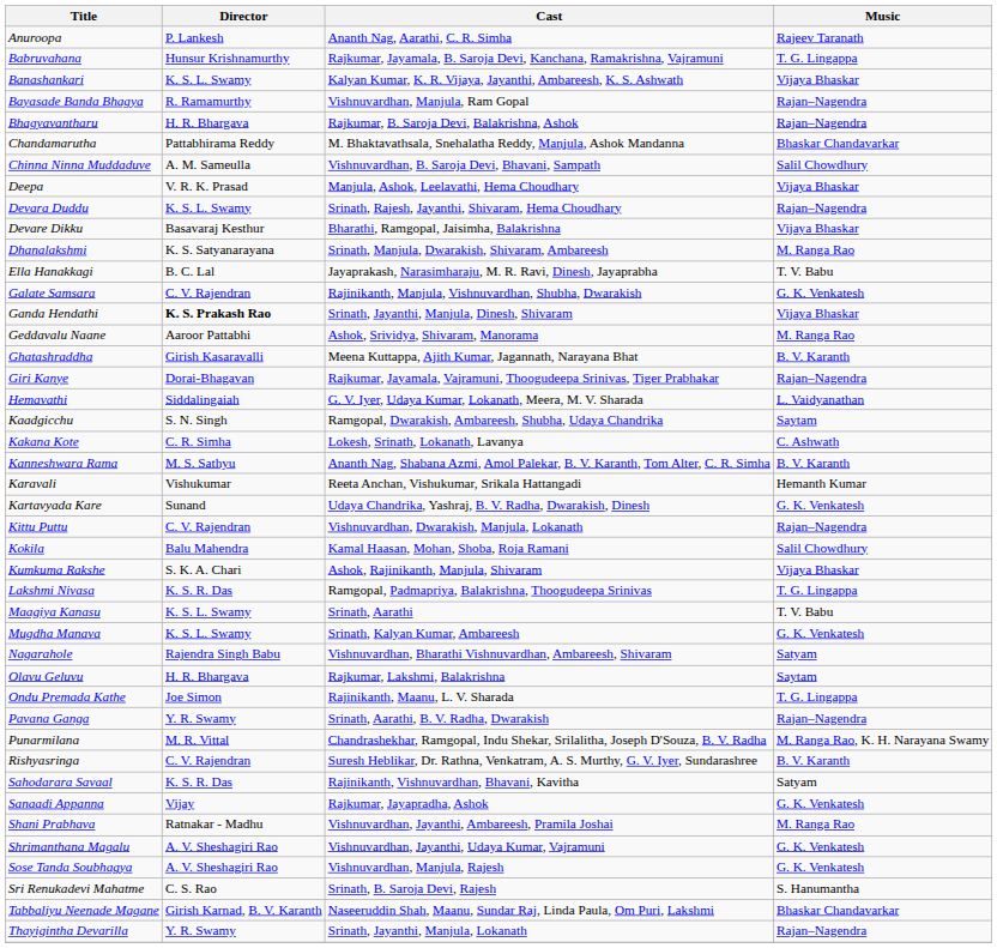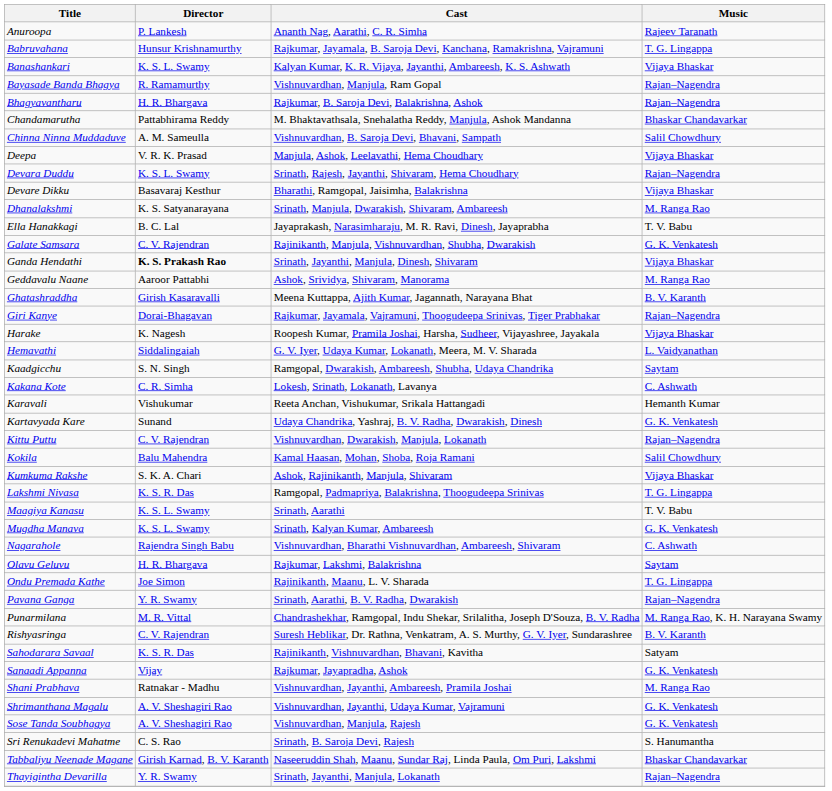 <table class="wikitable">
 <tr>
 <th>Title</th>
 <th>Director</th>
 <th>Cast</th>
 <th>Music</th>
 </tr>
 <tr>
 <td><em>Anuroopa</em></td>
 <td><a href='#'>P. Lankesh</a></td>
 <td><a href='#'>Ananth Nag</a>, <a href='#'>Aarathi</a>, <a href='#'>C. R. Simha</a></td>
 <td><a href='#'>Rajeev Taranath</a></td>
 </tr>
 <tr>
 <td><em><a href='#'>Babruvahana</a></em></td>
 <td><a href='#'>Hunsur Krishnamurthy</a></td>
 <td><a href='#'>Rajkumar</a>, <a href='#'>Jayamala</a>, <a href='#'>B. Saroja Devi</a>, <a href='#'>Kanchana</a>, <a href='#'>Ramakrishna</a>, <a href='#'>Vajramuni</a></td>
 <td><a href='#'>T. G. Lingappa</a></td>
 </tr>
 <tr>
 <td><em><a href='#'>Banashankari</a></em></td>
 <td><a href='#'>K. S. L. Swamy</a></td>
 <td><a href='#'>Kalyan Kumar</a>, <a href='#'>K. R. Vijaya</a>, <a href='#'>Jayanthi</a>, <a href='#'>Ambareesh</a>, <a href='#'>K. S. Ashwath</a></td>
 <td><a href='#'>Vijaya Bhaskar</a></td>
 </tr>
 <tr>
 <td><em><a href='#'>Bayasade Banda Bhagya</a></em></td>
 <td><a href='#'>R. Ramamurthy</a></td>
 <td><a href='#'>Vishnuvardhan</a>, <a href='#'>Manjula</a>, Ram Gopal</td>
 <td><a href='#'>Rajan–Nagendra</a></td>
 </tr>
 <tr>
 <td><em><a href='#'>Bhagyavantharu</a></em></td>
 <td><a href='#'>H. R. Bhargava</a></td>
 <td><a href='#'>Rajkumar</a>, <a href='#'>B. Saroja Devi</a>, <a href='#'>Balakrishna</a>, <a href='#'>Ashok</a></td>
 <td><a href='#'>Rajan–Nagendra</a></td>
 </tr>
 <tr>
 <td><em>Chandamarutha</em></td>
 <td>Pattabhirama Reddy</td>
 <td>M. Bhaktavathsala, Snehalatha Reddy, <a href='#'>Manjula</a>, Ashok Mandanna</td>
 <td><a href='#'>Bhaskar Chandavarkar</a></td>
 </tr>
 <tr>
 <td><em><a href='#'>Chinna Ninna Muddaduve</a></em></td>
 <td>A. M. Sameulla</td>
 <td><a href='#'>Vishnuvardhan</a>, <a href='#'>B. Saroja Devi</a>, <a href='#'>Bhavani</a>, <a href='#'>Sampath</a></td>
 <td><a href='#'>Salil Chowdhury</a></td>
 </tr>
 <tr>
 <td><em>Deepa</em></td>
 <td>V. R. K. Prasad</td>
 <td><a href='#'>Manjula</a>, <a href='#'>Ashok</a>, <a href='#'>Leelavathi</a>, <a href='#'>Hema Choudhary</a></td>
 <td><a href='#'>Vijaya Bhaskar</a></td>
 </tr>
 <tr>
 <td><em><a href='#'>Devara Duddu</a></em></td>
 <td><a href='#'>K. S. L. Swamy</a></td>
 <td><a href='#'>Srinath</a>, <a href='#'>Rajesh</a>, <a href='#'>Jayanthi</a>, <a href='#'>Shivaram</a>, <a href='#'>Hema Choudhary</a></td>
 <td><a href='#'>Rajan–Nagendra</a></td>
 </tr>
 <tr>
 <td><em>Devare Dikku</em></td>
 <td>Basavaraj Kesthur</td>
 <td><a href='#'>Bharathi</a>, Ramgopal, Jaisimha, <a href='#'>Balakrishna</a></td>
 <td><a href='#'>Vijaya Bhaskar</a></td>
 </tr>
 <tr>
 <td><em><a href='#'>Dhanalakshmi</a></em></td>
 <td>K. S. Satyanarayana</td>
 <td><a href='#'>Srinath</a>, <a href='#'>Manjula</a>, <a href='#'>Dwarakish</a>, <a href='#'>Shivaram</a>, <a href='#'>Ambareesh</a></td>
 <td><a href='#'>M. Ranga Rao</a></td>
 </tr>
 <tr>
 <td><em>Ella Hanakkagi</em></td>
 <td>B. C. Lal</td>
 <td>Jayaprakash, <a href='#'>Narasimharaju</a>, M. R. Ravi, <a href='#'>Dinesh</a>, Jayaprabha</td>
 <td>T. V. Babu</td>
 </tr>
 <tr>
 <td><em><a href='#'>Galate Samsara</a></em></td>
 <td><a href='#'>C. V. Rajendran</a></td>
 <td><a href='#'>Rajinikanth</a>, <a href='#'>Manjula</a>, <a href='#'>Vishnuvardhan</a>, <a href='#'>Shubha</a>, <a href='#'>Dwarakish</a></td>
 <td><a href='#'>G. K. Venkatesh</a></td>
 </tr>
 <tr>
 <td><em>Ganda Hendathi</em></td>
 <td><strong>K. S. Prakash Rao</strong></td>
 <td><a href='#'>Srinath</a>, <a href='#'>Jayanthi</a>, <a href='#'>Manjula</a>, <a href='#'>Dinesh</a>, <a href='#'>Shivaram</a></td>
 <td><a href='#'>Vijaya Bhaskar</a></td>
 </tr>
 <tr>
 <td><em>Geddavalu Naane</em></td>
 <td>Aaroor Pattabhi</td>
 <td><a href='#'>Ashok</a>, <a href='#'>Srividya</a>, <a href='#'>Shivaram</a>, <a href='#'>Manorama</a></td>
 <td><a href='#'>M. Ranga Rao</a></td>
 </tr>
 <tr>
 <td><em><a href='#'>Ghatashraddha</a></em></td>
 <td><a href='#'>Girish Kasaravalli</a></td>
 <td>Meena Kuttappa, <a href='#'>Ajith Kumar</a>, Jagannath, Narayana Bhat</td>
 <td><a href='#'>B. V. Karanth</a></td>
 </tr>
 <tr>
 <td><em><a href='#'>Giri Kanye</a></em></td>
 <td><a href='#'>Dorai-Bhagavan</a></td>
 <td><a href='#'>Rajkumar</a>, <a href='#'>Jayamala</a>, <a href='#'>Vajramuni</a>, <a href='#'>Thoogudeepa Srinivas</a>, <a href='#'>Tiger Prabhakar</a></td>
 <td><a href='#'>Rajan–Nagendra</a></td>
 </tr>
 <tr>
+<td><em>Harake</em></td>
+<td>K. Nagesh</td>
+<td>Roopesh Kumar, <a href='#'>Pramila Joshai</a>, Harsha, <a href='#'>Sudheer</a>, Vijayashree, Jayakala</td>
+<td><a href='#'>Vijaya Bhaskar</a></td>
+</tr>
+<tr>
 <td><em><a href='#'>Hemavathi</a></em></td>
 <td><a href='#'>Siddalingaiah</a></td>
 <td><a href='#'>G. V. Iyer</a>, <a href='#'>Udaya Kumar</a>, <a href='#'>Lokanath</a>, Meera, M. V. Sharada</td>
 <td><a href='#'>L. Vaidyanathan</a></td>
 </tr>
 <tr>
 <td><em>Kaadgicchu</em></td>
 <td>S. N. Singh</td>
 <td>Ramgopal, <a href='#'>Dwarakish</a>, <a href='#'>Ambareesh</a>, <a href='#'>Shubha</a>, <a href='#'>Udaya Chandrika</a></td>
 <td><a href='#'>Saytam</a></td>
 </tr>
 <tr>
 <td><em><a href='#'>Kakana Kote</a></em></td>
 <td><a href='#'>C. R. Simha</a></td>
 <td><a href='#'>Lokesh</a>, <a href='#'>Srinath</a>, <a href='#'>Lokanath</a>, Lavanya</td>
 <td><a href='#'>C. Ashwath</a></td>
-</tr>
-<tr>
-<td><em><a href='#'>Kanneshwara Rama</a></em></td>
-<td><a href='#'>M. S. Sathyu</a></td>
-<td><a href='#'>Ananth Nag</a>, <a href='#'>Shabana Azmi</a>, <a href='#'>Amol Palekar</a>, <a href='#'>B. V. Karanth</a>, <a href='#'>Tom Alter</a>, <a href='#'>C. R. Simha</a></td>
-<td><a href='#'>B. V. Karanth</a></td>
 </tr>
 <tr>
 <td><em>Karavali</em></td>
 <td>Vishukumar</td>
 <td>Reeta Anchan, Vishukumar, Srikala Hattangadi</td>
 <td>Hemanth Kumar</td>
 </tr>
 <tr>
 <td><em>Kartavyada Kare</em></td>
 <td>Sunand</td>
 <td><a href='#'>Udaya Chandrika</a>, Yashraj, <a href='#'>B. V. Radha</a>, <a href='#'>Dwarakish</a>, <a href='#'>Dinesh</a></td>
 <td><a href='#'>G. K. Venkatesh</a></td>
 </tr>
 <tr>
 <td><em><a href='#'>Kittu Puttu</a></em></td>
 <td><a href='#'>C. V. Rajendran</a></td>
 <td><a href='#'>Vishnuvardhan</a>, <a href='#'>Dwarakish</a>, <a href='#'>Manjula</a>, <a href='#'>Lokanath</a></td>
 <td><a href='#'>Rajan–Nagendra</a></td>
 </tr>
 <tr>
 <td><em><a href='#'>Kokila</a></em></td>
 <td><a href='#'>Balu Mahendra</a></td>
 <td><a href='#'>Kamal Haasan</a>, <a href='#'>Mohan</a>, <a href='#'>Shoba</a>, <a href='#'>Roja Ramani</a></td>
 <td><a href='#'>Salil Chowdhury</a></td>
 </tr>
 <tr>
 <td><em><a href='#'>Kumkuma Rakshe</a></em></td>
 <td>S. K. A. Chari</td>
 <td><a href='#'>Ashok</a>, <a href='#'>Rajinikanth</a>, <a href='#'>Manjula</a>, <a href='#'>Shivaram</a></td>
 <td><a href='#'>Vijaya Bhaskar</a></td>
 </tr>
 <tr>
 <td><em><a href='#'>Lakshmi Nivasa</a></em></td>
 <td><a href='#'>K. S. R. Das</a></td>
 <td>Ramgopal, <a href='#'>Padmapriya</a>, <a href='#'>Balakrishna</a>, <a href='#'>Thoogudeepa Srinivas</a></td>
 <td><a href='#'>T. G. Lingappa</a></td>
 </tr>
 <tr>
 <td><em><a href='#'>Maagiya Kanasu</a></em></td>
 <td><a href='#'>K. S. L. Swamy</a></td>
 <td><a href='#'>Srinath</a>, <a href='#'>Aarathi</a></td>
 <td>T. V. Babu</td>
 </tr>
 <tr>
 <td><em><a href='#'>Mugdha Manava</a></em></td>
 <td><a href='#'>K. S. L. Swamy</a></td>
 <td><a href='#'>Srinath</a>, <a href='#'>Kalyan Kumar</a>, <a href='#'>Ambareesh</a></td>
 <td><a href='#'>G. K. Venkatesh</a></td>
 </tr>
 <tr>
 <td><em><a href='#'>Nagarahole</a></em></td>
 <td><a href='#'>Rajendra Singh Babu</a></td>
 <td><a href='#'>Vishnuvardhan</a>, <a href='#'>Bharathi Vishnuvardhan</a>, <a href='#'>Ambareesh</a>, <a href='#'>Shivaram</a></td>
-<td><a href='#'>Satyam</a></td>
+<td><a href='#'>C. Ashwath</a></td>
 </tr>
 <tr>
 <td><em><a href='#'>Olavu Geluvu</a></em></td>
 <td><a href='#'>H. R. Bhargava</a></td>
 <td><a href='#'>Rajkumar</a>, <a href='#'>Lakshmi</a>, <a href='#'>Balakrishna</a></td>
 <td><a href='#'>Saytam</a></td>
 </tr>
 <tr>
 <td><em><a href='#'>Ondu Premada Kathe</a></em></td>
 <td><a href='#'>Joe Simon</a></td>
 <td><a href='#'>Rajinikanth</a>, <a href='#'>Maanu</a>, L. V. Sharada</td>
 <td><a href='#'>T. G. Lingappa</a></td>
 </tr>
 <tr>
 <td><em><a href='#'>Pavana Ganga</a></em></td>
 <td><a href='#'>Y. R. Swamy</a></td>
 <td><a href='#'>Srinath</a>, <a href='#'>Aarathi</a>, <a href='#'>B. V. Radha</a>, <a href='#'>Dwarakish</a></td>
 <td><a href='#'>Rajan–Nagendra</a></td>
 </tr>
 <tr>
 <td><em>Punarmilana</em></td>
 <td><a href='#'>M. R. Vittal</a></td>
 <td><a href='#'>Chandrashekhar</a>, Ramgopal, Indu Shekar, Srilalitha, Joseph D'Souza, <a href='#'>B. V. Radha</a></td>
 <td><a href='#'>M. Ranga Rao</a>, K. H. Narayana Swamy</td>
 </tr>
 <tr>
 <td><em>Rishyasringa</em></td>
 <td><a href='#'>C. V. Rajendran</a></td>
 <td><a href='#'>Suresh Heblikar</a>, Dr. Rathna, Venkatram, A. S. Murthy, <a href='#'>G. V. Iyer</a>, Sundarashree</td>
 <td><a href='#'>B. V. Karanth</a></td>
 </tr>
 <tr>
 <td><em><a href='#'>Sahodarara Savaal</a></em></td>
 <td><a href='#'>K. S. R. Das</a></td>
 <td><a href='#'>Rajinikanth</a>, <a href='#'>Vishnuvardhan</a>, <a href='#'>Bhavani</a>, Kavitha</td>
 <td>Satyam</td>
 </tr>
 <tr>
 <td><em><a href='#'>Sanaadi Appanna</a></em></td>
 <td><a href='#'>Vijay</a></td>
 <td><a href='#'>Rajkumar</a>, <a href='#'>Jayapradha</a>, <a href='#'>Ashok</a></td>
 <td><a href='#'>G. K. Venkatesh</a></td>
 </tr>
 <tr>
 <td><em><a href='#'>Shani Prabhava</a></em></td>
 <td>Ratnakar - Madhu</td>
 <td><a href='#'>Vishnuvardhan</a>, <a href='#'>Jayanthi</a>, <a href='#'>Ambareesh</a>, <a href='#'>Pramila Joshai</a></td>
 <td><a href='#'>M. Ranga Rao</a></td>
 </tr>
 <tr>
 <td><em><a href='#'>Shrimanthana Magalu</a></em></td>
 <td><a href='#'>A. V. Sheshagiri Rao</a></td>
 <td><a href='#'>Vishnuvardhan</a>, <a href='#'>Jayanthi</a>, <a href='#'>Udaya Kumar</a>, <a href='#'>Vajramuni</a></td>
 <td><a href='#'>G. K. Venkatesh</a></td>
 </tr>
 <tr>
 <td><em><a href='#'>Sose Tanda Soubhagya</a></em></td>
 <td><a href='#'>A. V. Sheshagiri Rao</a></td>
 <td><a href='#'>Vishnuvardhan</a>, <a href='#'>Manjula</a>, <a href='#'>Rajesh</a></td>
 <td><a href='#'>G. K. Venkatesh</a></td>
 </tr>
 <tr>
 <td><em>Sri Renukadevi Mahatme</em></td>
 <td>C. S. Rao</td>
 <td><a href='#'>Srinath</a>, <a href='#'>B. Saroja Devi</a>, <a href='#'>Rajesh</a></td>
 <td>S. Hanumantha</td>
 </tr>
 <tr>
 <td><em><a href='#'>Tabbaliyu Neenade Magane</a></em></td>
 <td><a href='#'>Girish Karnad</a>, <a href='#'>B. V. Karanth</a></td>
 <td><a href='#'>Naseeruddin Shah</a>, <a href='#'>Maanu</a>, <a href='#'>Sundar Raj</a>, Linda Paula, <a href='#'>Om Puri</a>, <a href='#'>Lakshmi</a></td>
 <td><a href='#'>Bhaskar Chandavarkar</a></td>
 </tr>
 <tr>
 <td><em><a href='#'>Thayigintha Devarilla</a></em></td>
 <td><a href='#'>Y. R. Swamy</a></td>
 <td><a href='#'>Srinath</a>, <a href='#'>Jayanthi</a>, <a href='#'>Manjula</a>, <a href='#'>Lokanath</a></td>
 <td><a href='#'>Rajan–Nagendra</a></td>
 </tr>
 <tr>
 </tr>
 </table>
